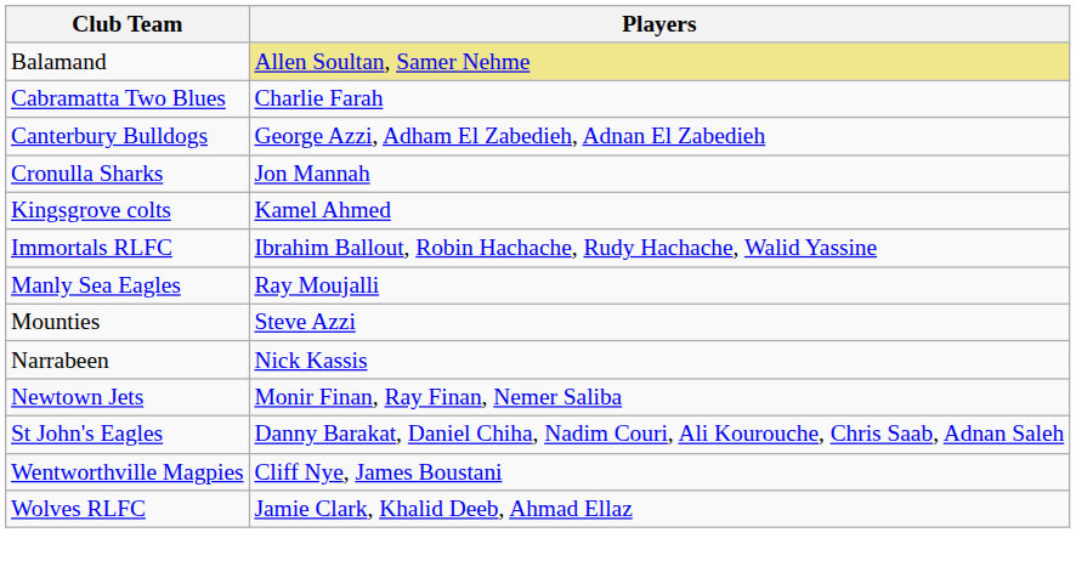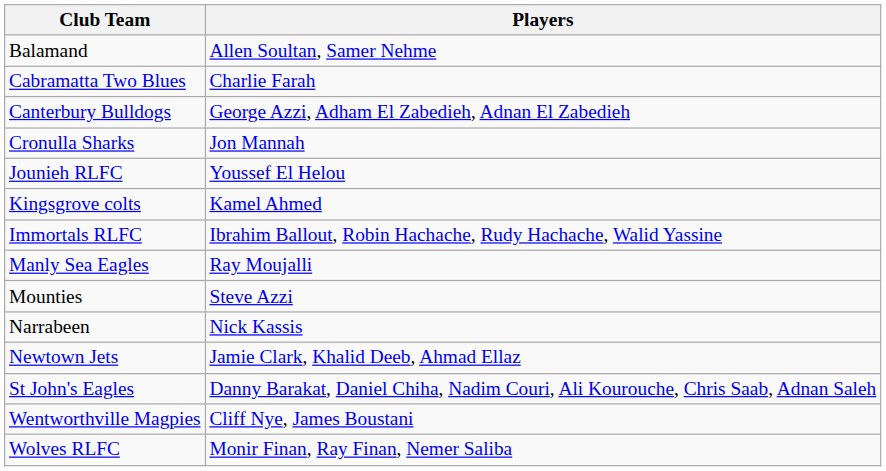 <table class="wikitable">
 <tr>
 <th>Club Team</th>
 <th>Players</th>
 </tr>
 <tr>
 <td> Balamand</td>
-<td style="background: khaki;"><a href='#'>Allen Soultan</a>, <a href='#'>Samer Nehme</a></td>
+<td><a href='#'>Allen Soultan</a>, <a href='#'>Samer Nehme</a></td>
 </tr>
 <tr>
 <td> <a href='#'>Cabramatta Two Blues</a></td>
 <td><a href='#'>Charlie Farah</a></td>
 </tr>
 <tr>
 <td> <a href='#'>Canterbury Bulldogs</a></td>
 <td><a href='#'>George Azzi</a>,  <a href='#'>Adham El Zabedieh</a>, <a href='#'>Adnan El Zabedieh</a></td>
 </tr>
 <tr>
 <td> <a href='#'>Cronulla Sharks</a></td>
 <td><a href='#'>Jon Mannah</a></td>
+</tr>
+<tr>
+<td> <a href='#'>Jounieh RLFC</a></td>
+<td><a href='#'>Youssef El Helou</a></td>
 </tr>
 <tr>
 <td> <a href='#'>Kingsgrove colts</a></td>
 <td><a href='#'>Kamel Ahmed</a></td>
 </tr>
 <tr>
 <td> <a href='#'>Immortals RLFC</a></td>
 <td><a href='#'>Ibrahim Ballout</a>, <a href='#'>Robin Hachache</a>, <a href='#'>Rudy Hachache</a>, <a href='#'>Walid Yassine</a></td>
 </tr>
 <tr>
 <td> <a href='#'>Manly Sea Eagles</a></td>
 <td><a href='#'>Ray Moujalli</a></td>
 </tr>
 <tr>
 <td> Mounties</td>
 <td><a href='#'>Steve Azzi</a></td>
 </tr>
 <tr>
 <td> Narrabeen</td>
 <td><a href='#'>Nick Kassis</a></td>
 </tr>
 <tr>
 <td> <a href='#'>Newtown Jets</a></td>
-<td><a href='#'>Monir Finan</a>, <a href='#'>Ray Finan</a>, <a href='#'>Nemer Saliba</a></td>
+<td><a href='#'>Jamie Clark</a>, <a href='#'>Khalid Deeb</a>, <a href='#'>Ahmad Ellaz</a></td>
 </tr>
 <tr>
 <td> <a href='#'>St John's Eagles</a></td>
 <td><a href='#'>Danny Barakat</a>, <a href='#'>Daniel Chiha</a>, <a href='#'>Nadim Couri</a>, <a href='#'>Ali Kourouche</a>, <a href='#'>Chris Saab</a>, <a href='#'>Adnan Saleh</a></td>
 </tr>
 <tr>
 <td> <a href='#'>Wentworthville Magpies</a></td>
 <td><a href='#'>Cliff Nye</a>, <a href='#'>James Boustani</a></td>
 </tr>
 <tr>
 <td> <a href='#'>Wolves RLFC</a></td>
-<td><a href='#'>Jamie Clark</a>, <a href='#'>Khalid Deeb</a>, <a href='#'>Ahmad Ellaz</a></td>
+<td><a href='#'>Monir Finan</a>, <a href='#'>Ray Finan</a>, <a href='#'>Nemer Saliba</a></td>
 </tr>
 </table>
